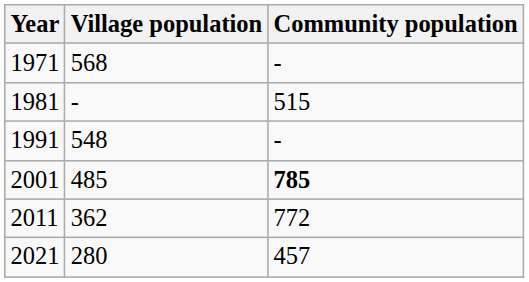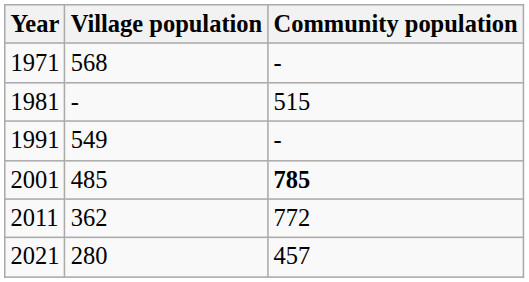 <table class=wikitable>
 <tr>
 <th>Year</th>
 <th>Village population</th>
 <th>Community population</th>
 </tr>
 <tr>
 <td>1971</td>
 <td>568</td>
 <td>-</td>
 </tr>
 <tr>
 <td>1981</td>
 <td>-</td>
 <td>515</td>
 </tr>
 <tr>
 <td>1991</td>
-<td>548</td>
+<td>549</td>
 <td>-</td>
 </tr>
 <tr>
 <td>2001</td>
 <td>485</td>
 <td><strong>785</strong></td>
 </tr>
 <tr>
 <td>2011</td>
 <td>362</td>
 <td>772</td>
 </tr>
 <tr>
 <td>2021</td>
 <td>280</td>
 <td>457</td>
 </tr>
 </table>
